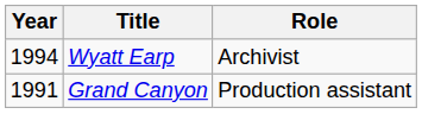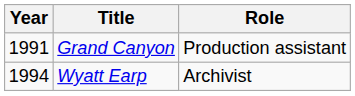 <table class="wikitable plainrowheaders">
 <tr>
 <th>Year</th>
 <th>Title</th>
 <th>Role</th>
 </tr>
 <tr>
+<td>1991</td>
+<td><em><a href='#'>Grand Canyon</a></em></td>
+<td>Production assistant</td>
+</tr>
+<tr>
 <td>1994</td>
 <td><em><a href='#'>Wyatt Earp</a></em></td>
 <td>Archivist</td>
 </tr>
-<tr>
-<td>1991</td>
-<td><em><a href='#'>Grand Canyon</a></em></td>
-<td>Production assistant</td>
-</tr>
 </table>
